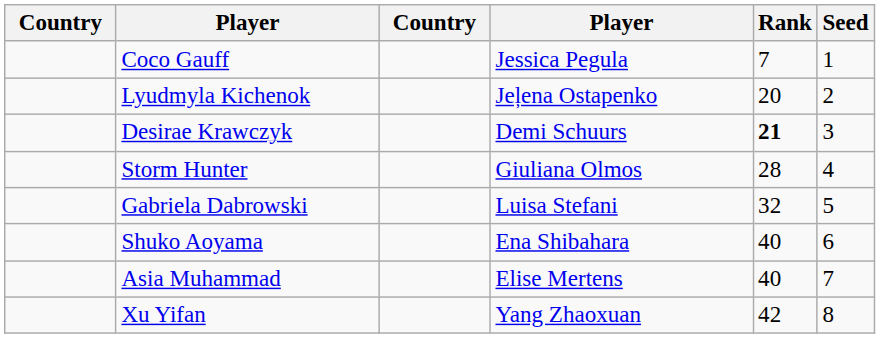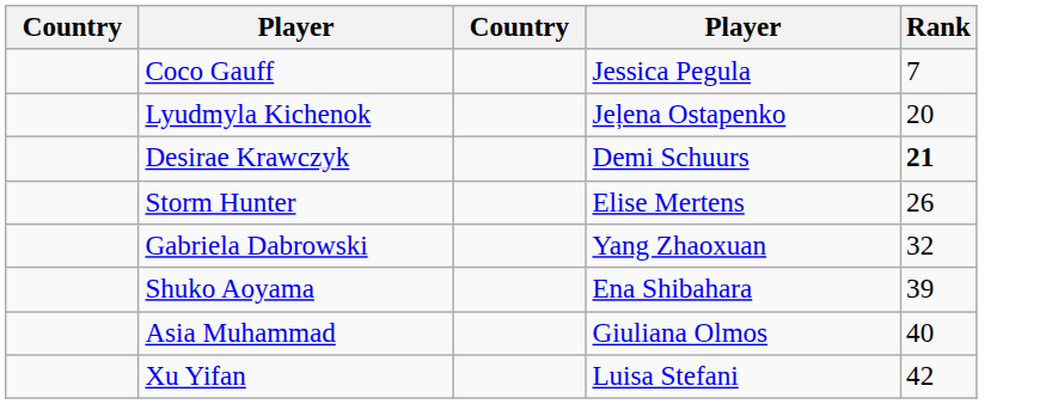 <table class="sortable wikitable">
 <tr>
 <th width="70">Country</th>
 <th width="175">Player</th>
 <th width="70">Country</th>
 <th width="175">Player</th>
 <th>Rank</th>
-<th>Seed</th>
 </tr>
 <tr>
 <td></td>
 <td><a href='#'>Coco Gauff</a></td>
 <td></td>
 <td><a href='#'>Jessica Pegula</a></td>
 <td>7</td>
-<td>1</td>
 </tr>
 <tr>
 <td></td>
 <td><a href='#'>Lyudmyla Kichenok</a></td>
 <td></td>
 <td><a href='#'>Jeļena Ostapenko</a></td>
 <td>20</td>
-<td>2</td>
 </tr>
 <tr>
 <td></td>
 <td><a href='#'>Desirae Krawczyk</a></td>
 <td></td>
 <td><a href='#'>Demi Schuurs</a></td>
 <td><strong>21</strong></td>
-<td>3</td>
 </tr>
 <tr>
 <td></td>
 <td><a href='#'>Storm Hunter</a></td>
 <td></td>
-<td><a href='#'>Giuliana Olmos</a></td>
-<td>28</td>
-<td>4</td>
+<td><a href='#'>Elise Mertens</a></td>
+<td>26</td>
 </tr>
 <tr>
 <td></td>
 <td><a href='#'>Gabriela Dabrowski</a></td>
 <td></td>
-<td><a href='#'>Luisa Stefani</a></td>
+<td><a href='#'>Yang Zhaoxuan</a></td>
 <td>32</td>
-<td>5</td>
 </tr>
 <tr>
 <td></td>
 <td><a href='#'>Shuko Aoyama</a></td>
 <td></td>
 <td><a href='#'>Ena Shibahara</a></td>
-<td>40</td>
-<td>6</td>
+<td>39</td>
 </tr>
 <tr>
 <td></td>
 <td><a href='#'>Asia Muhammad</a></td>
 <td></td>
-<td><a href='#'>Elise Mertens</a></td>
+<td><a href='#'>Giuliana Olmos</a></td>
 <td>40</td>
-<td>7</td>
 </tr>
 <tr>
 <td></td>
 <td><a href='#'>Xu Yifan</a></td>
 <td></td>
-<td><a href='#'>Yang Zhaoxuan</a></td>
+<td><a href='#'>Luisa Stefani</a></td>
 <td>42</td>
-<td>8</td>
 </tr>
 </table>
